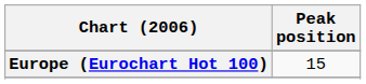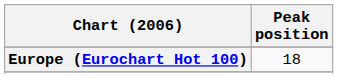 <table class="wikitable sortable plainrowheaders" style="text-align:center">
 <tr>
 <th>Chart (2006)</th>
 <th>Peak<br>position</th>
 </tr>
 <tr>
 </tr>
 <tr>
 </tr>
 <tr>
 </tr>
 <tr>
 </tr>
 <tr>
 </tr>
 <tr>
 <th scope="row">Europe (<a href='#'>Eurochart Hot 100</a>)</th>
-<td>15</td>
+<td>18</td>
 </tr>
 <tr>
 </tr>
 <tr>
 </tr>
 <tr>
 </tr>
 <tr>
 </tr>
 <tr>
 </tr>
 <tr>
 </tr>
 <tr>
 </tr>
 <tr>
 </tr>
 <tr>
 </tr>
 <tr>
 </tr>
 <tr>
 </tr>
 <tr>
 </tr>
 <tr>
 </tr>
 <tr>
 </tr>
 <tr>
 </tr>
 <tr>
 </tr>
 <tr>
 </tr>
 </table>
